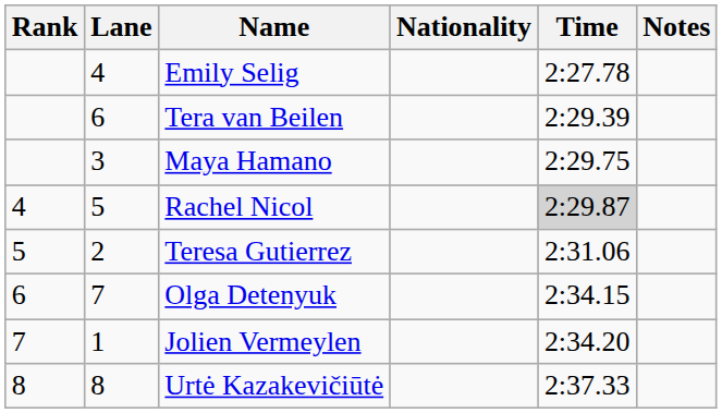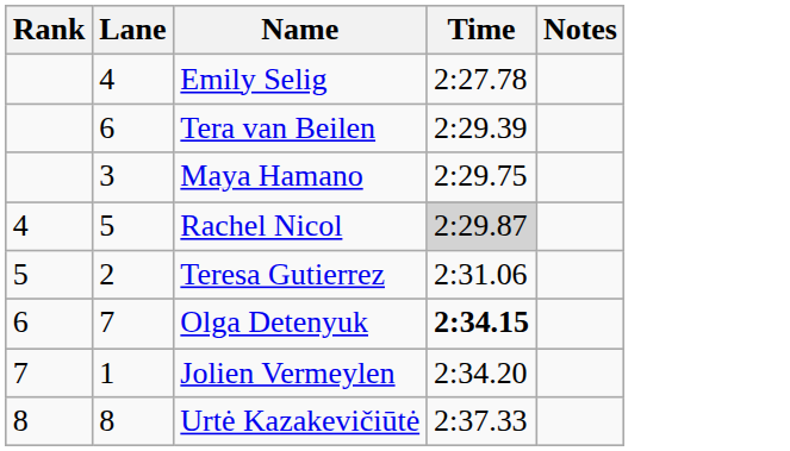 <table class="wikitable">
 <tr>
 <th>Rank</th>
 <th>Lane</th>
 <th>Name</th>
-<th>Nationality</th>
 <th>Time</th>
 <th>Notes</th>
 </tr>
 <tr>
 <td></td>
 <td>4</td>
 <td><a href='#'>Emily Selig</a></td>
-<td></td>
 <td>2:27.78</td>
 <td></td>
 </tr>
 <tr>
 <td></td>
 <td>6</td>
 <td><a href='#'>Tera van Beilen</a></td>
-<td></td>
 <td>2:29.39</td>
 <td></td>
 </tr>
 <tr>
 <td></td>
 <td>3</td>
 <td><a href='#'>Maya Hamano</a></td>
-<td></td>
 <td>2:29.75</td>
 <td></td>
 </tr>
 <tr>
 <td>4</td>
 <td>5</td>
 <td><a href='#'>Rachel Nicol</a></td>
-<td></td>
 <td style="background: lightgrey;">2:29.87</td>
 <td></td>
 </tr>
 <tr>
 <td>5</td>
 <td>2</td>
 <td><a href='#'>Teresa Gutierrez</a></td>
-<td></td>
 <td>2:31.06</td>
 <td></td>
 </tr>
 <tr>
 <td>6</td>
 <td>7</td>
 <td><a href='#'>Olga Detenyuk</a></td>
-<td></td>
-<td>2:34.15</td>
+<td><strong>2:34.15</strong></td>
 <td></td>
 </tr>
 <tr>
 <td>7</td>
 <td>1</td>
 <td><a href='#'>Jolien Vermeylen</a></td>
-<td></td>
 <td>2:34.20</td>
 <td></td>
 </tr>
 <tr>
 <td>8</td>
 <td>8</td>
 <td><a href='#'>Urtė Kazakevičiūtė</a></td>
-<td></td>
 <td>2:37.33</td>
 <td></td>
 </tr>
 </table>
